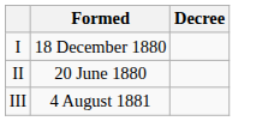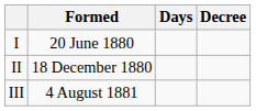 <table class="wikitable" style="text-align:center;">
 <tr>
 <th></th>
 <th>Formed</th>
+<th>Days</th>
 <th>Decree</th>
 </tr>
 <tr>
 <td>I</td>
-<td>18 December 1880</td>
+<td>20 June 1880</td>
+<td></td>
 <td></td>
 </tr>
 <tr>
 <td>II</td>
-<td>20 June 1880</td>
+<td>18 December 1880</td>
+<td></td>
 <td></td>
 </tr>
 <tr>
 <td>III</td>
 <td>4 August 1881</td>
 <td></td>
+<td></td>
 </tr>
 </table>
